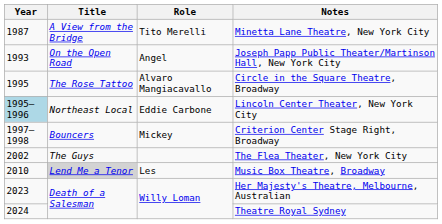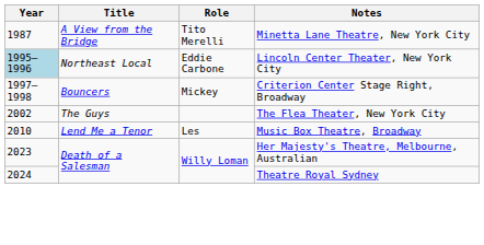 <table class="wikitable sortable">
 <tr>
 <th>Year</th>
 <th>Title</th>
 <th>Role</th>
 <th>Notes</th>
 </tr>
 <tr>
 <td>1987</td>
 <td><em><a href='#'>A View from the Bridge</a></em></td>
 <td>Tito Merelli</td>
 <td><a href='#'>Minetta Lane Theatre</a>, New York City</td>
-</tr>
-<tr>
-<td>1993</td>
-<td><em><a href='#'>On the Open Road</a></em></td>
-<td>Angel</td>
-<td><a href='#'>Joseph Papp Public Theater/Martinson Hall</a>, New York City</td>
-</tr>
-<tr>
-<td>1995</td>
-<td><em><a href='#'>The Rose Tattoo</a></em></td>
-<td>Alvaro Mangiacavallo</td>
-<td><a href='#'>Circle in the Square Theatre</a>, Broadway</td>
 </tr>
 <tr>
 <td style="background: lightblue;">1995–1996</td>
 <td><em>Northeast Local</em></td>
 <td>Eddie Carbone</td>
 <td><a href='#'>Lincoln Center Theater</a>, New York City</td>
 </tr>
 <tr>
 <td>1997–1998</td>
 <td><em><a href='#'>Bouncers</a></em></td>
 <td>Mickey</td>
 <td><a href='#'>Criterion Center</a> Stage Right, Broadway</td>
 </tr>
 <tr>
 <td>2002</td>
 <td><em>The Guys</em></td>
 <td></td>
 <td><a href='#'>The Flea Theater</a>, New York City</td>
 </tr>
 <tr>
 <td>2010</td>
-<td style="background: lightgrey;"><em><a href='#'>Lend Me a Tenor</a></em></td>
+<td><em><a href='#'>Lend Me a Tenor</a></em></td>
 <td>Les</td>
 <td><a href='#'>Music Box Theatre</a>, <a href='#'>Broadway</a></td>
 </tr>
 <tr>
 <td>2023</td>
 <td rowspan="2"><em><a href='#'>Death of a Salesman</a></em></td>
 <td rowspan="2"><a href='#'>Willy Loman</a></td>
 <td><a href='#'>Her Majesty's Theatre, Melbourne</a>, Australian</td>
 </tr>
 <tr>
 <td>2024</td>
 <td><a href='#'>Theatre Royal Sydney</a></td>
 </tr>
 </table>
